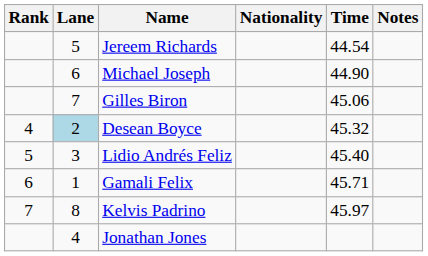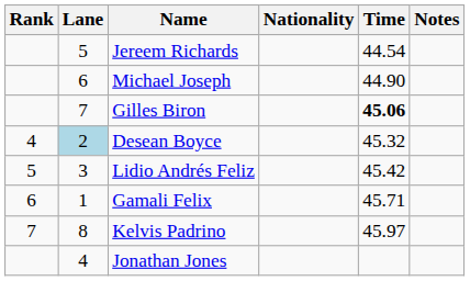 <table class="wikitable sortable" style="text-align:center">
 <tr>
 <th>Rank</th>
 <th>Lane</th>
 <th>Name</th>
 <th>Nationality</th>
 <th>Time</th>
 <th>Notes</th>
 </tr>
 <tr>
 <td></td>
 <td>5</td>
 <td align=left><a href='#'>Jereem Richards</a></td>
 <td align=left></td>
 <td>44.54</td>
 <td></td>
 </tr>
 <tr>
 <td></td>
 <td>6</td>
 <td align=left><a href='#'>Michael Joseph</a></td>
 <td align=left></td>
 <td>44.90</td>
 <td></td>
 </tr>
 <tr>
 <td></td>
 <td>7</td>
 <td align=left><a href='#'>Gilles Biron</a></td>
 <td align=left></td>
-<td>45.06</td>
+<td><strong>45.06</strong></td>
 <td></td>
 </tr>
 <tr>
 <td>4</td>
 <td style="background: lightblue;">2</td>
 <td align=left><a href='#'>Desean Boyce</a></td>
 <td align=left></td>
 <td>45.32</td>
 <td></td>
 </tr>
 <tr>
 <td>5</td>
 <td>3</td>
 <td align=left><a href='#'>Lidio Andrés Feliz</a></td>
 <td align=left></td>
-<td>45.40</td>
+<td>45.42</td>
 <td></td>
 </tr>
 <tr>
 <td>6</td>
 <td>1</td>
 <td align=left><a href='#'>Gamali Felix</a></td>
 <td align=left></td>
 <td>45.71</td>
 <td></td>
 </tr>
 <tr>
 <td>7</td>
 <td>8</td>
 <td align=left><a href='#'>Kelvis Padrino</a></td>
 <td align=left></td>
 <td>45.97</td>
 <td></td>
 </tr>
 <tr>
 <td></td>
 <td>4</td>
 <td align=left><a href='#'>Jonathan Jones</a></td>
 <td align=left></td>
 <td></td>
 <td></td>
 </tr>
 </table>
